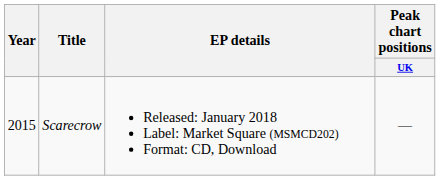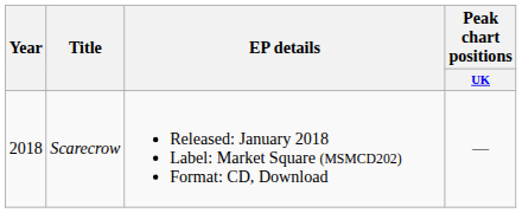 <table class="wikitable" border="1">
 <tr>
 <th rowspan="2">Year</th>
 <th rowspan="2">Title</th>
 <th rowspan="2" width="300">EP details</th>
 <th>Peak chart positions</th>
 </tr>
 <tr>
 <th style="width:3em;font-size:75%;"><a href='#'>UK</a><br></th>
 </tr>
 <tr>
-<td>2015</td>
+<td>2018</td>
 <td><em>Scarecrow</em></td>
 <td><br><ul><li>Released: January 2018</li><li>Label: Market Square <small>(MSMCD202)</small></li><li>Format: CD, Download</li></ul></td>
 <td align="center">—</td>
 </tr>
 </table>
